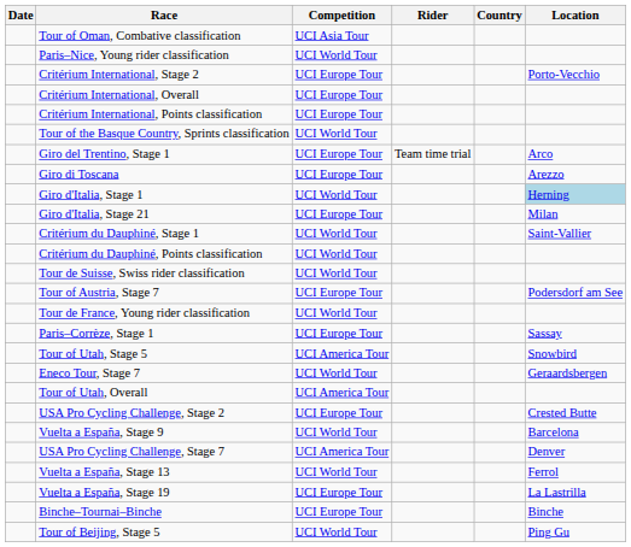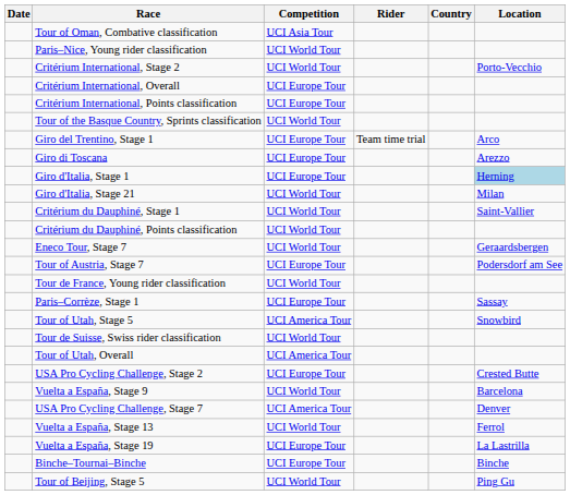 <table class="wikitable sortable">
 <tr>
 <th>Date</th>
 <th>Race</th>
 <th>Competition</th>
 <th>Rider</th>
 <th>Country</th>
 <th>Location</th>
 </tr>
 <tr>
 <td></td>
 <td><a href='#'>Tour of Oman</a>, Combative classification</td>
 <td><a href='#'>UCI Asia Tour</a></td>
 <td></td>
 <td></td>
 <td></td>
 </tr>
 <tr>
 <td></td>
 <td><a href='#'>Paris–Nice</a>, Young rider classification</td>
 <td><a href='#'>UCI World Tour</a></td>
 <td></td>
 <td></td>
 <td></td>
 </tr>
 <tr>
 <td></td>
 <td><a href='#'>Critérium International</a>, Stage 2</td>
-<td><a href='#'>UCI Europe Tour</a></td>
+<td><a href='#'>UCI World Tour</a></td>
 <td></td>
 <td></td>
 <td><a href='#'>Porto-Vecchio</a></td>
 </tr>
 <tr>
 <td></td>
 <td><a href='#'>Critérium International</a>, Overall</td>
 <td><a href='#'>UCI Europe Tour</a></td>
 <td></td>
 <td></td>
 <td></td>
 </tr>
 <tr>
 <td></td>
 <td><a href='#'>Critérium International</a>, Points classification</td>
 <td><a href='#'>UCI Europe Tour</a></td>
 <td></td>
 <td></td>
 <td></td>
 </tr>
 <tr>
 <td></td>
 <td><a href='#'>Tour of the Basque Country</a>, Sprints classification</td>
 <td><a href='#'>UCI World Tour</a></td>
 <td></td>
 <td></td>
 <td></td>
 </tr>
 <tr>
 <td></td>
 <td><a href='#'>Giro del Trentino</a>, Stage 1</td>
 <td><a href='#'>UCI Europe Tour</a></td>
 <td>Team time trial</td>
 <td></td>
 <td><a href='#'>Arco</a></td>
 </tr>
 <tr>
 <td></td>
 <td><a href='#'>Giro di Toscana</a></td>
 <td><a href='#'>UCI Europe Tour</a></td>
 <td></td>
 <td></td>
 <td><a href='#'>Arezzo</a></td>
 </tr>
 <tr>
 <td></td>
 <td><a href='#'>Giro d'Italia</a>, Stage 1</td>
-<td><a href='#'>UCI World Tour</a></td>
+<td><a href='#'>UCI Europe Tour</a></td>
 <td></td>
 <td></td>
 <td style="background: lightblue;"><a href='#'>Herning</a></td>
 </tr>
 <tr>
 <td></td>
 <td><a href='#'>Giro d'Italia</a>, Stage 21</td>
-<td><a href='#'>UCI Europe Tour</a></td>
+<td><a href='#'>UCI World Tour</a></td>
 <td></td>
 <td></td>
 <td><a href='#'>Milan</a></td>
 </tr>
 <tr>
 <td></td>
 <td><a href='#'>Critérium du Dauphiné</a>, Stage 1</td>
 <td><a href='#'>UCI World Tour</a></td>
 <td></td>
 <td></td>
 <td><a href='#'>Saint-Vallier</a></td>
 </tr>
 <tr>
 <td></td>
 <td><a href='#'>Critérium du Dauphiné</a>, Points classification</td>
 <td><a href='#'>UCI World Tour</a></td>
 <td></td>
 <td></td>
 <td></td>
 </tr>
 <tr>
 <td></td>
-<td><a href='#'>Tour de Suisse</a>, Swiss rider classification</td>
+<td><a href='#'>Eneco Tour</a>, Stage 7</td>
 <td><a href='#'>UCI World Tour</a></td>
 <td></td>
 <td></td>
-<td></td>
+<td><a href='#'>Geraardsbergen</a></td>
 </tr>
 <tr>
 <td></td>
 <td><a href='#'>Tour of Austria</a>, Stage 7</td>
 <td><a href='#'>UCI Europe Tour</a></td>
 <td></td>
 <td></td>
 <td><a href='#'>Podersdorf am See</a></td>
 </tr>
 <tr>
 <td></td>
 <td><a href='#'>Tour de France</a>, Young rider classification</td>
 <td><a href='#'>UCI World Tour</a></td>
 <td></td>
 <td></td>
 <td></td>
 </tr>
 <tr>
 <td></td>
 <td><a href='#'>Paris–Corrèze</a>, Stage 1</td>
 <td><a href='#'>UCI Europe Tour</a></td>
 <td></td>
 <td></td>
 <td><a href='#'>Sassay</a></td>
 </tr>
 <tr>
 <td></td>
 <td><a href='#'>Tour of Utah</a>, Stage 5</td>
 <td><a href='#'>UCI America Tour</a></td>
 <td></td>
 <td></td>
 <td><a href='#'>Snowbird</a></td>
 </tr>
 <tr>
 <td></td>
-<td><a href='#'>Eneco Tour</a>, Stage 7</td>
+<td><a href='#'>Tour de Suisse</a>, Swiss rider classification</td>
 <td><a href='#'>UCI World Tour</a></td>
 <td></td>
 <td></td>
-<td><a href='#'>Geraardsbergen</a></td>
+<td></td>
 </tr>
 <tr>
 <td></td>
 <td><a href='#'>Tour of Utah</a>, Overall</td>
 <td><a href='#'>UCI America Tour</a></td>
 <td></td>
 <td></td>
 <td></td>
 </tr>
 <tr>
 <td></td>
 <td><a href='#'>USA Pro Cycling Challenge</a>, Stage 2</td>
 <td><a href='#'>UCI Europe Tour</a></td>
 <td></td>
 <td></td>
 <td><a href='#'>Crested Butte</a></td>
 </tr>
 <tr>
 <td></td>
 <td><a href='#'>Vuelta a España</a>, Stage 9</td>
 <td><a href='#'>UCI World Tour</a></td>
 <td></td>
 <td></td>
 <td><a href='#'>Barcelona</a></td>
 </tr>
 <tr>
 <td></td>
 <td><a href='#'>USA Pro Cycling Challenge</a>, Stage 7</td>
 <td><a href='#'>UCI America Tour</a></td>
 <td></td>
 <td></td>
 <td><a href='#'>Denver</a></td>
 </tr>
 <tr>
 <td></td>
 <td><a href='#'>Vuelta a España</a>, Stage 13</td>
 <td><a href='#'>UCI World Tour</a></td>
 <td></td>
 <td></td>
 <td><a href='#'>Ferrol</a></td>
 </tr>
 <tr>
 <td></td>
 <td><a href='#'>Vuelta a España</a>, Stage 19</td>
 <td><a href='#'>UCI Europe Tour</a></td>
 <td></td>
 <td></td>
 <td><a href='#'>La Lastrilla</a></td>
 </tr>
 <tr>
 <td></td>
 <td><a href='#'>Binche–Tournai–Binche</a></td>
 <td><a href='#'>UCI Europe Tour</a></td>
 <td></td>
 <td></td>
 <td><a href='#'>Binche</a></td>
 </tr>
 <tr>
 <td></td>
 <td><a href='#'>Tour of Beijing</a>, Stage 5</td>
 <td><a href='#'>UCI World Tour</a></td>
 <td></td>
 <td></td>
 <td><a href='#'>Ping Gu</a></td>
 </tr>
 </table>
